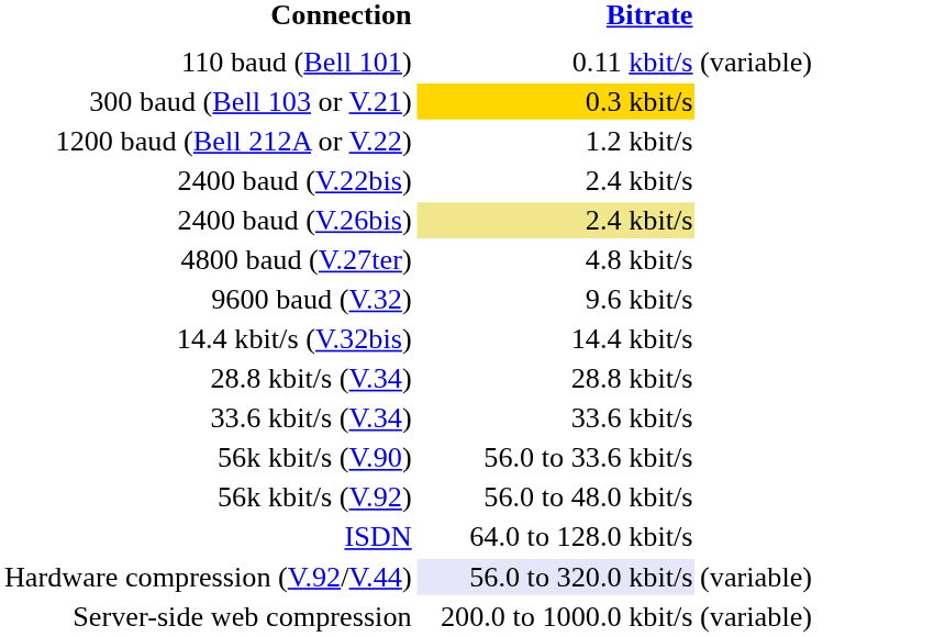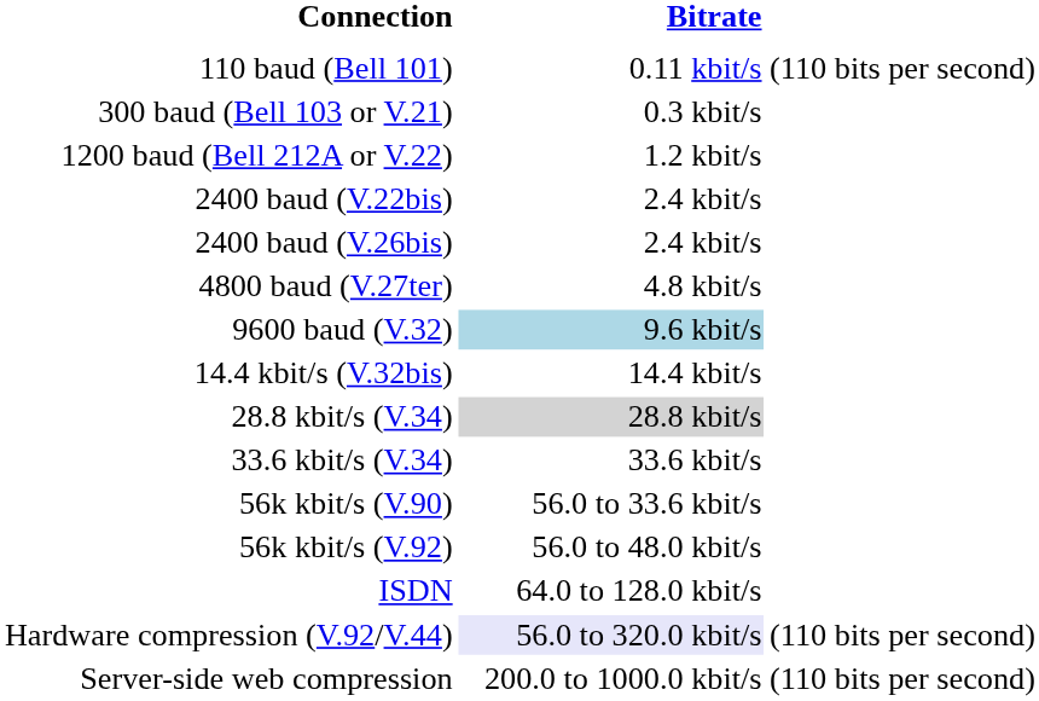 <table style="text-align:right;">
 <tr>
 <th style="text-align:right;">Connection</th>
 <th><a href='#'>Bitrate</a></th>
 </tr>
 <tr>
 <td style="text-align:left;" colspan="6"></td>
 </tr>
 <tr>
 <td>110 baud (<a href='#'>Bell 101</a>)</td>
 <td>0.11 <a href='#'>kbit/s</a></td>
-<td align="left">(variable)</td>
+<td align="left">(110 bits per second)</td>
 </tr>
 <tr>
 <td>300 baud (<a href='#'>Bell 103</a> or <a href='#'>V.21</a>)</td>
-<td style="background: gold;">0.3 kbit/s</td>
+<td>0.3 kbit/s</td>
 </tr>
 <tr>
 <td>1200 baud (<a href='#'>Bell 212A</a> or <a href='#'>V.22</a>)</td>
 <td>1.2 kbit/s</td>
 </tr>
 <tr>
 <td>2400 baud (<a href='#'>V.22bis</a>)</td>
 <td>2.4 kbit/s</td>
 </tr>
 <tr>
 <td>2400 baud (<a href='#'>V.26bis</a>)</td>
-<td style="background: khaki;">2.4 kbit/s</td>
+<td>2.4 kbit/s</td>
 </tr>
 <tr>
 <td>4800 baud (<a href='#'>V.27ter</a>)</td>
 <td>4.8 kbit/s</td>
 </tr>
 <tr>
 <td>9600 baud (<a href='#'>V.32</a>)</td>
-<td>9.6 kbit/s</td>
+<td style="background: lightblue;">9.6 kbit/s</td>
 </tr>
 <tr>
 <td>14.4 kbit/s (<a href='#'>V.32bis</a>)</td>
 <td>14.4 kbit/s</td>
 </tr>
 <tr>
 <td>28.8 kbit/s (<a href='#'>V.34</a>)</td>
-<td>28.8 kbit/s</td>
+<td style="background: lightgrey;">28.8 kbit/s</td>
 </tr>
 <tr>
 <td>33.6 kbit/s (<a href='#'>V.34</a>)</td>
 <td>33.6 kbit/s</td>
 </tr>
 <tr>
 <td>56k kbit/s (<a href='#'>V.90</a>)</td>
 <td>56.0 to 33.6 kbit/s</td>
 </tr>
 <tr>
 <td>56k kbit/s (<a href='#'>V.92</a>)</td>
 <td>56.0 to 48.0 kbit/s</td>
 </tr>
 <tr>
 <td><a href='#'>ISDN</a></td>
 <td>64.0 to 128.0 kbit/s</td>
 </tr>
 <tr>
 <td>Hardware compression (<a href='#'>V.92</a>/<a href='#'>V.44</a>)</td>
 <td style="background: lavender;">56.0 to 320.0 kbit/s</td>
-<td align="left">(variable)</td>
+<td align="left">(110 bits per second)</td>
 </tr>
 <tr>
 <td>Server-side web compression</td>
 <td>   200.0 to 1000.0 kbit/s</td>
-<td align="left">(variable)</td>
+<td align="left">(110 bits per second)</td>
 </tr>
 </table>
